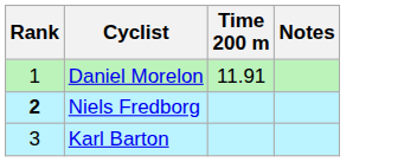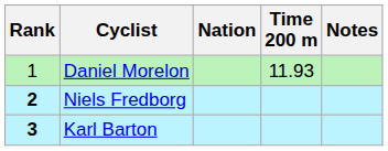 <table class="wikitable sortable" style="text-align:center">
 <tr>
 <th>Rank</th>
 <th>Cyclist</th>
+<th>Nation</th>
 <th>Time<br>200 m</th>
 <th>Notes</th>
 </tr>
 <tr bgcolor=bbf3bb>
 <td>1</td>
 <td align=left><a href='#'>Daniel Morelon</a></td>
-<td>11.91</td>
+<td align=left></td>
+<td>11.93</td>
 <td></td>
 </tr>
 <tr bgcolor=bbf3ff>
 <td><strong>2</strong></td>
 <td align=left><a href='#'>Niels Fredborg</a></td>
+<td align=left></td>
 <td></td>
 <td></td>
 </tr>
 <tr bgcolor=bbf3ff>
-<td>3</td>
+<td><strong>3</strong></td>
 <td align=left><a href='#'>Karl Barton</a></td>
+<td align=left></td>
 <td></td>
 <td></td>
 </tr>
 </table>
